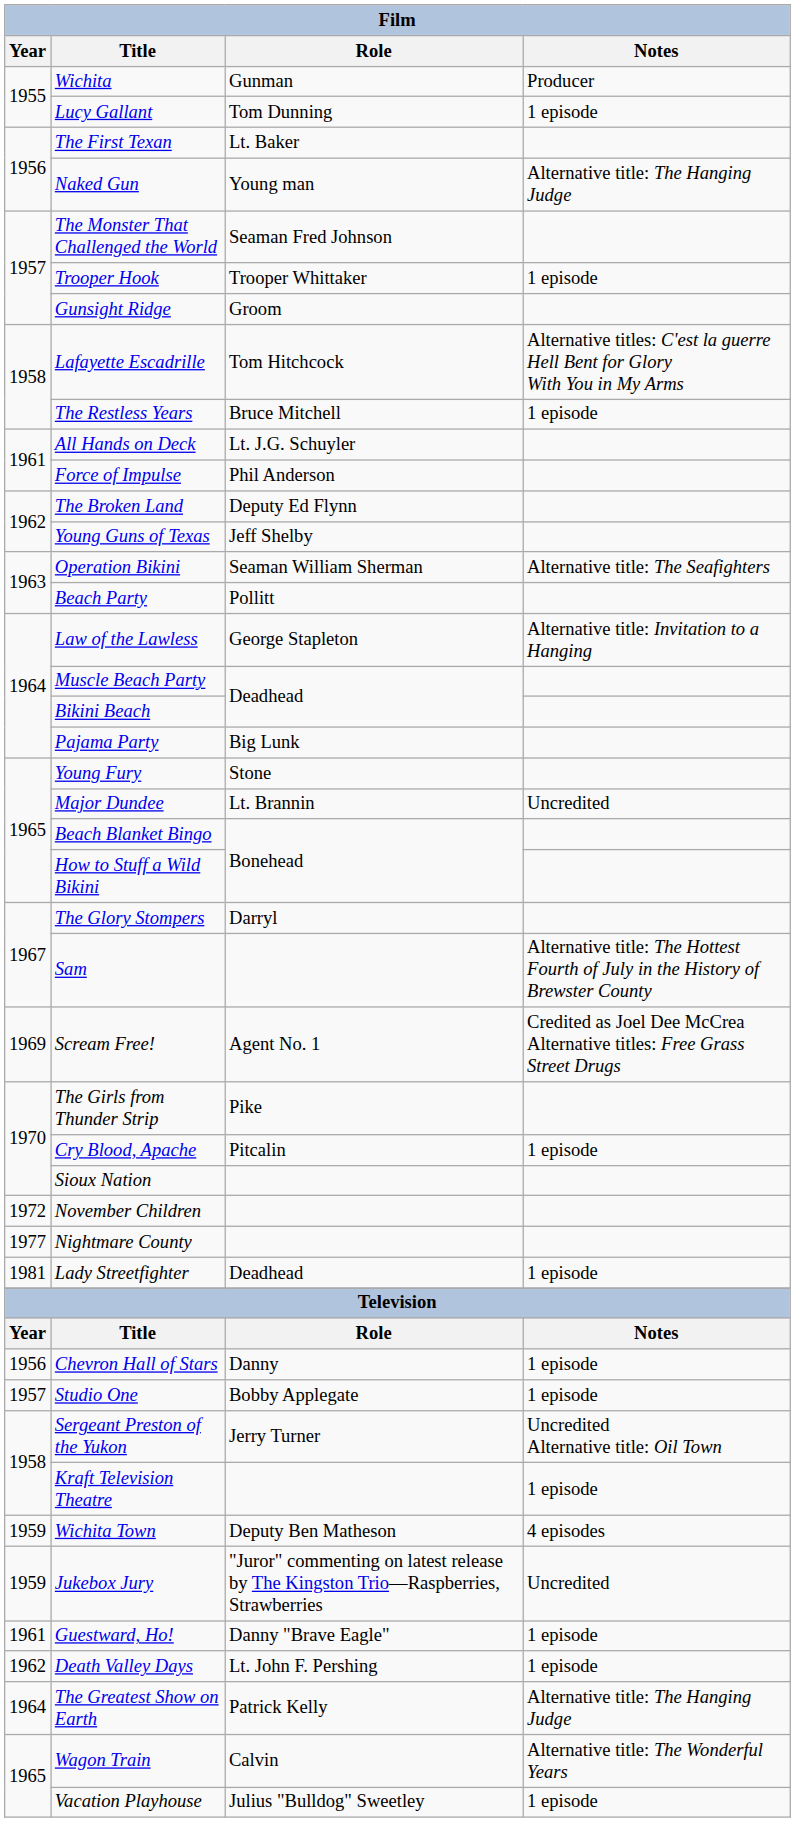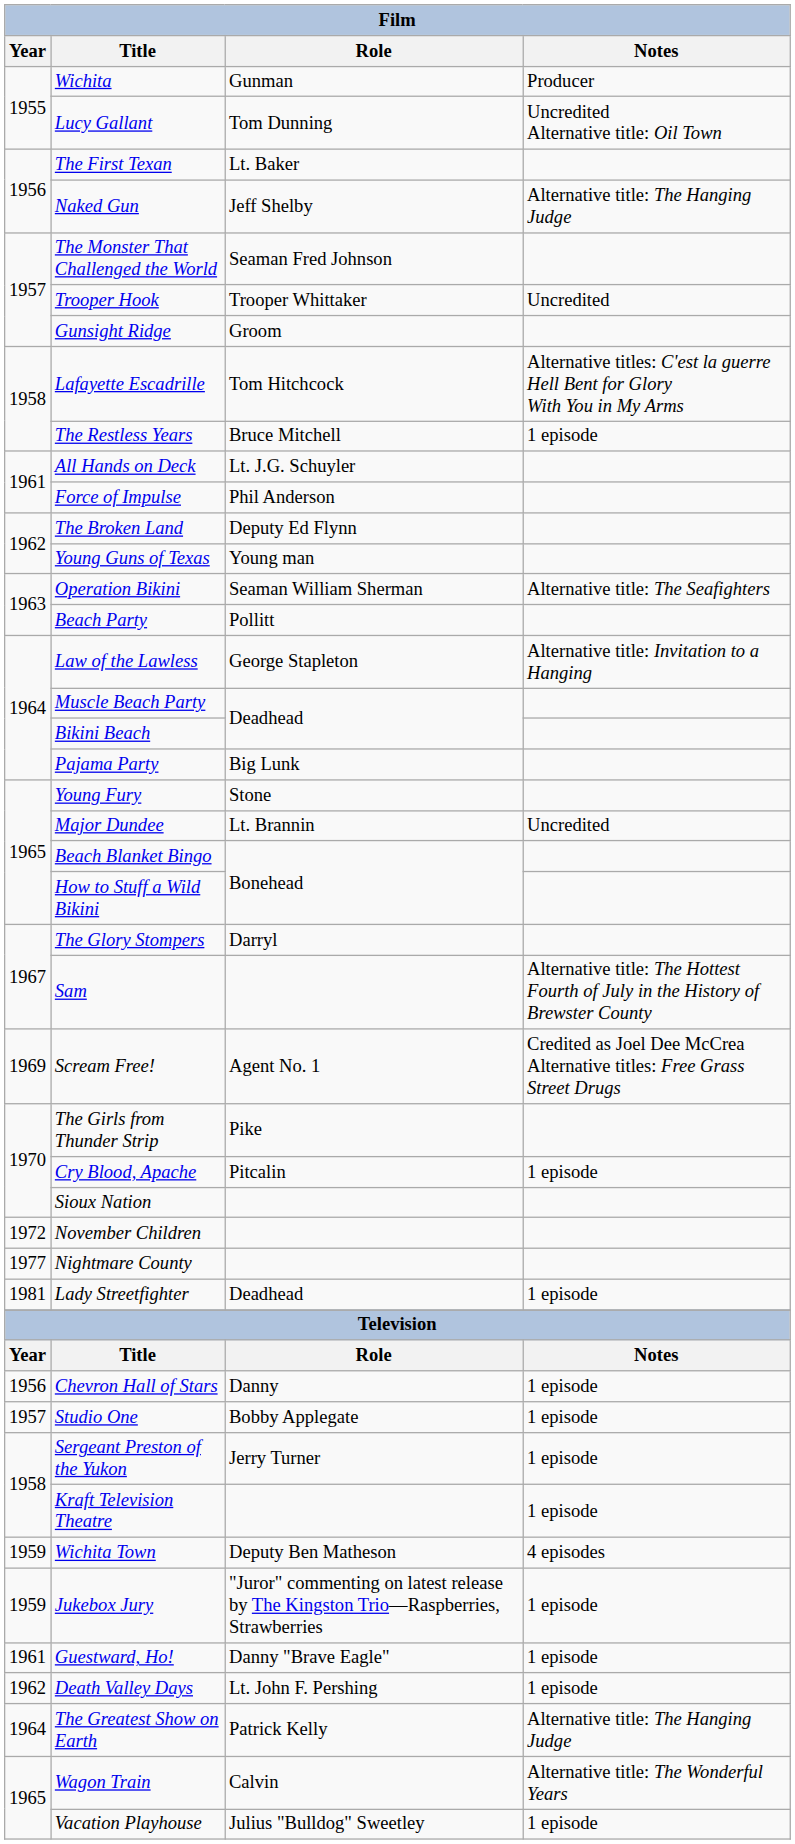 <table class="wikitable" style="font-size: 90%;">
 <tr>
 <th colspan="4" style="background: LightSteelBlue;">Film</th>
 </tr>
 <tr>
 <th>Year</th>
 <th>Title</th>
 <th>Role</th>
 <th>Notes</th>
 </tr>
 <tr>
 <td rowspan=2>1955</td>
 <td><em><a href='#'>Wichita</a></em></td>
 <td>Gunman</td>
 <td>Producer</td>
 </tr>
 <tr>
 <td><em><a href='#'>Lucy Gallant</a></em></td>
 <td>Tom Dunning</td>
-<td>1 episode</td>
+<td>Uncredited<br>Alternative title: <em>Oil Town</em></td>
 </tr>
 <tr>
 <td rowspan=2>1956</td>
 <td><em><a href='#'>The First Texan</a></em></td>
 <td>Lt. Baker</td>
 <td></td>
 </tr>
 <tr>
 <td><em><a href='#'>Naked Gun</a></em></td>
-<td>Young man</td>
+<td>Jeff Shelby</td>
 <td>Alternative title: <em>The Hanging Judge</em></td>
 </tr>
 <tr>
 <td rowspan=3>1957</td>
 <td><em><a href='#'>The Monster That Challenged the World</a></em></td>
 <td>Seaman Fred Johnson</td>
 <td></td>
 </tr>
 <tr>
 <td><em><a href='#'>Trooper Hook</a></em></td>
 <td>Trooper Whittaker</td>
-<td>1 episode</td>
+<td>Uncredited</td>
 </tr>
 <tr>
 <td><em><a href='#'>Gunsight Ridge</a></em></td>
 <td>Groom</td>
 <td></td>
 </tr>
 <tr>
 <td rowspan=2>1958</td>
 <td><em><a href='#'>Lafayette Escadrille</a></em></td>
 <td>Tom Hitchcock</td>
 <td>Alternative titles: <em>C'est la guerre</em><br><em>Hell Bent for Glory</em><br><em>With You in My Arms</em></td>
 </tr>
 <tr>
 <td><em><a href='#'>The Restless Years</a></em></td>
 <td>Bruce Mitchell</td>
 <td>1 episode</td>
 </tr>
 <tr>
 <td rowspan=2>1961</td>
 <td><em><a href='#'>All Hands on Deck</a></em></td>
 <td>Lt. J.G. Schuyler</td>
 <td></td>
 </tr>
 <tr>
 <td><em><a href='#'>Force of Impulse</a></em></td>
 <td>Phil Anderson</td>
 <td></td>
 </tr>
 <tr>
 <td rowspan=2>1962</td>
 <td><em><a href='#'>The Broken Land</a></em></td>
 <td>Deputy Ed Flynn</td>
 <td></td>
 </tr>
 <tr>
 <td><em><a href='#'>Young Guns of Texas</a></em></td>
-<td>Jeff Shelby</td>
+<td>Young man</td>
 <td></td>
 </tr>
 <tr>
 <td rowspan=2>1963</td>
 <td><em><a href='#'>Operation Bikini</a></em></td>
 <td>Seaman William Sherman</td>
 <td>Alternative title: <em>The Seafighters</em></td>
 </tr>
 <tr>
 <td><em><a href='#'>Beach Party</a></em></td>
 <td>Pollitt</td>
 <td></td>
 </tr>
 <tr>
 <td rowspan=4>1964</td>
 <td><em><a href='#'>Law of the Lawless</a></em></td>
 <td>George Stapleton</td>
 <td>Alternative title: <em>Invitation to a Hanging</em></td>
 </tr>
 <tr>
 <td><em><a href='#'>Muscle Beach Party</a></em></td>
 <td rowspan=2>Deadhead</td>
 <td></td>
 </tr>
 <tr>
 <td><em><a href='#'>Bikini Beach</a></em></td>
 <td></td>
 </tr>
 <tr>
 <td><em><a href='#'>Pajama Party</a></em></td>
 <td>Big Lunk</td>
 <td></td>
 </tr>
 <tr>
 <td rowspan=4>1965</td>
 <td><em><a href='#'>Young Fury</a></em></td>
 <td>Stone</td>
 <td></td>
 </tr>
 <tr>
 <td><em><a href='#'>Major Dundee</a></em></td>
 <td>Lt. Brannin</td>
 <td>Uncredited</td>
 </tr>
 <tr>
 <td><em><a href='#'>Beach Blanket Bingo</a></em></td>
 <td rowspan=2>Bonehead</td>
 <td></td>
 </tr>
 <tr>
 <td><em><a href='#'>How to Stuff a Wild Bikini</a></em></td>
 <td></td>
 </tr>
 <tr>
 <td rowspan=2>1967</td>
 <td><em><a href='#'>The Glory Stompers</a></em></td>
 <td>Darryl</td>
 <td></td>
 </tr>
 <tr>
 <td><em><a href='#'>Sam</a></em></td>
 <td></td>
 <td>Alternative title: <em>The Hottest Fourth of July in the History of Brewster County</em></td>
 </tr>
 <tr>
 <td>1969</td>
 <td><em>Scream Free!</em></td>
 <td>Agent No. 1</td>
 <td>Credited as Joel Dee McCrea<br>Alternative titles: <em>Free Grass</em><br><em>Street Drugs</em></td>
 </tr>
 <tr>
 <td rowspan=3>1970</td>
 <td><em>The Girls from Thunder Strip</em></td>
 <td>Pike</td>
 <td></td>
 </tr>
 <tr>
 <td><em><a href='#'>Cry Blood, Apache</a></em></td>
 <td>Pitcalin</td>
 <td>1 episode</td>
 </tr>
 <tr>
 <td><em>Sioux Nation</em></td>
 <td></td>
 <td></td>
 </tr>
 <tr>
 <td>1972</td>
 <td><em>November Children</em></td>
 <td></td>
 <td></td>
 </tr>
 <tr>
 <td>1977</td>
 <td><em>Nightmare County</em></td>
 <td></td>
 <td></td>
 </tr>
 <tr>
 <td>1981</td>
 <td><em>Lady Streetfighter</em></td>
 <td>Deadhead</td>
 <td>1 episode</td>
 </tr>
 <tr>
 </tr>
 <tr>
 <th colspan="4" style="background: LightSteelBlue;">Television</th>
 </tr>
 <tr>
 <th>Year</th>
 <th>Title</th>
 <th>Role</th>
 <th>Notes</th>
 </tr>
 <tr>
 <td>1956</td>
 <td><em><a href='#'>Chevron Hall of Stars</a></em></td>
 <td>Danny</td>
 <td>1 episode</td>
 </tr>
 <tr>
 <td>1957</td>
 <td><em><a href='#'>Studio One</a></em></td>
 <td>Bobby Applegate</td>
 <td>1 episode</td>
 </tr>
 <tr>
 <td rowspan=2>1958</td>
 <td><em><a href='#'>Sergeant Preston of the Yukon</a></em></td>
 <td>Jerry Turner</td>
-<td>Uncredited<br>Alternative title: <em>Oil Town</em></td>
+<td>1 episode</td>
 </tr>
 <tr>
 <td><em><a href='#'>Kraft Television Theatre</a></em></td>
 <td></td>
 <td>1 episode</td>
 </tr>
 <tr>
 <td>1959</td>
 <td><em><a href='#'>Wichita Town</a></em></td>
 <td>Deputy Ben Matheson</td>
 <td>4 episodes</td>
 </tr>
 <tr>
 <td>1959</td>
 <td><em><a href='#'>Jukebox Jury</a></em></td>
 <td>"Juror" commenting on latest release by <a href='#'>The Kingston Trio</a>—Raspberries, Strawberries</td>
-<td>Uncredited</td>
+<td>1 episode</td>
 </tr>
 <tr>
 <td>1961</td>
 <td><em><a href='#'>Guestward, Ho!</a></em></td>
 <td>Danny "Brave Eagle"</td>
 <td>1 episode</td>
 </tr>
 <tr>
 <td>1962</td>
 <td><em><a href='#'>Death Valley Days</a></em></td>
 <td>Lt. John F. Pershing</td>
 <td>1 episode</td>
 </tr>
 <tr>
 <td>1964</td>
 <td><em><a href='#'>The Greatest Show on Earth</a></em></td>
 <td>Patrick Kelly</td>
 <td>Alternative title: <em>The Hanging Judge</em></td>
 </tr>
 <tr>
 <td rowspan=2>1965</td>
 <td><em><a href='#'>Wagon Train</a></em></td>
 <td>Calvin</td>
 <td>Alternative title: <em>The Wonderful Years</em></td>
 </tr>
 <tr>
 <td><em>Vacation Playhouse</em></td>
 <td>Julius "Bulldog" Sweetley</td>
 <td>1 episode</td>
 </tr>
 </table>
